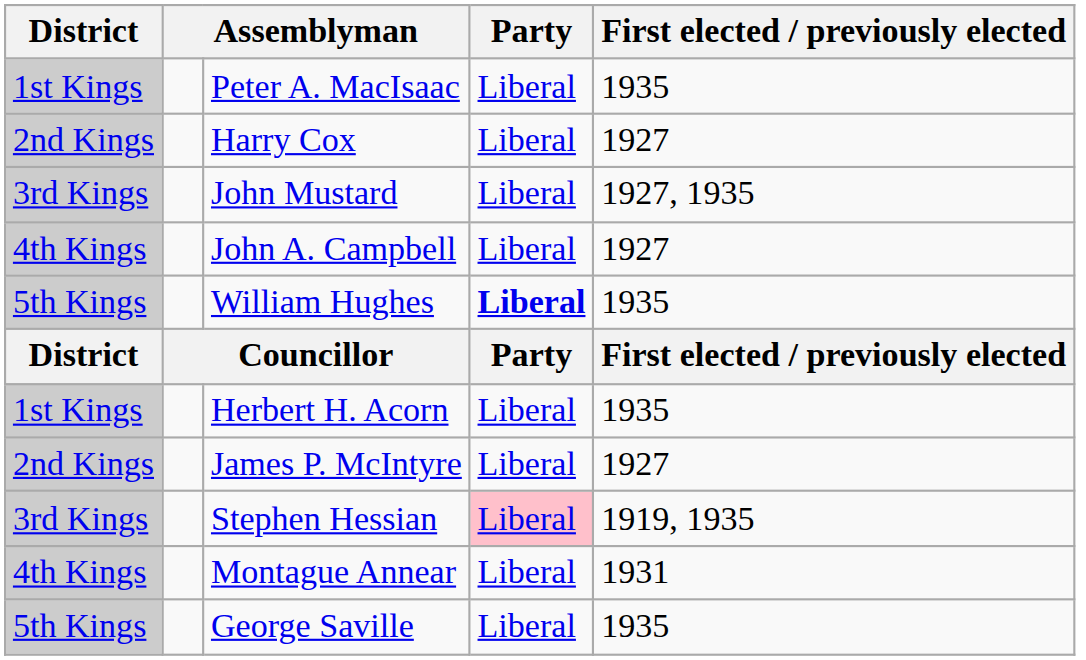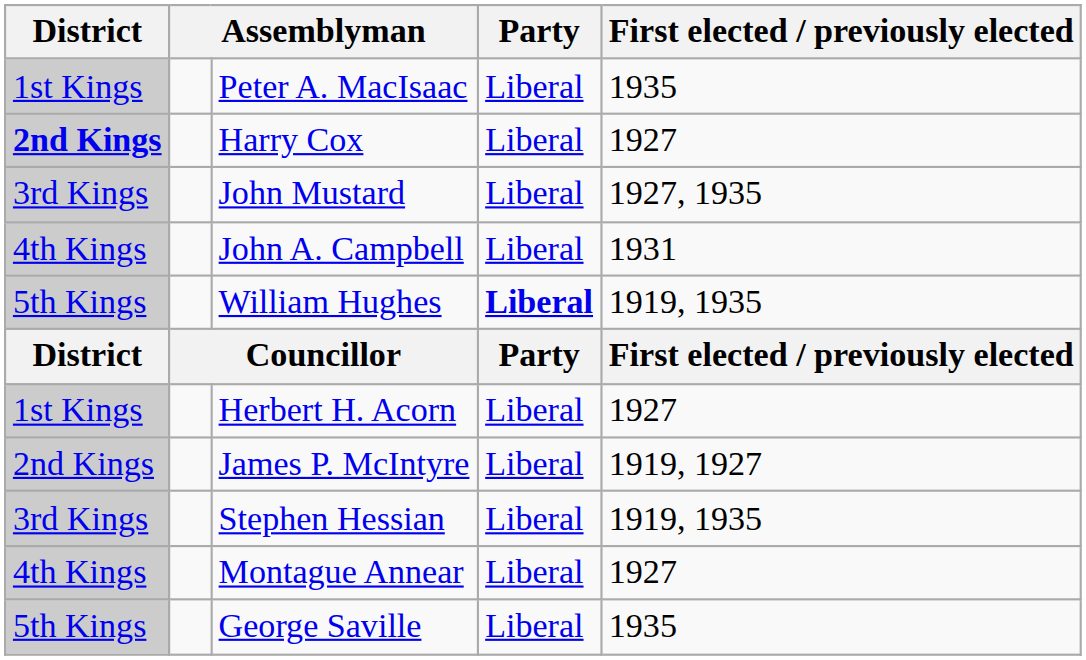 <table class="wikitable sortable">
 <tr>
 <th>District</th>
 <th colspan="2">Assemblyman</th>
 <th>Party</th>
 <th>First elected / previously elected</th>
 </tr>
 <tr>
 <td bgcolor="CCCCCC"><a href='#'>1st Kings</a></td>
 <td>   </td>
 <td><a href='#'>Peter A. MacIsaac</a></td>
 <td><a href='#'>Liberal</a></td>
 <td>1935</td>
 </tr>
 <tr>
-<td bgcolor="CCCCCC"><a href='#'>2nd Kings</a></td>
+<td bgcolor="CCCCCC"><strong><a href='#'>2nd Kings</a></strong></td>
 <td>   </td>
 <td><a href='#'>Harry Cox</a></td>
 <td><a href='#'>Liberal</a></td>
 <td>1927</td>
 </tr>
 <tr>
 <td bgcolor="CCCCCC"><a href='#'>3rd Kings</a></td>
 <td>   </td>
 <td><a href='#'>John Mustard</a></td>
 <td><a href='#'>Liberal</a></td>
 <td>1927, 1935</td>
 </tr>
 <tr>
 <td bgcolor="CCCCCC"><a href='#'>4th Kings</a></td>
 <td>   </td>
 <td><a href='#'>John A. Campbell</a></td>
 <td><a href='#'>Liberal</a></td>
-<td>1927</td>
+<td>1931</td>
 </tr>
 <tr>
 <td bgcolor="CCCCCC"><a href='#'>5th Kings</a></td>
 <td>   </td>
 <td><a href='#'>William Hughes</a></td>
 <td><strong><a href='#'>Liberal</a></strong></td>
-<td>1935</td>
+<td>1919, 1935</td>
 </tr>
 <tr>
 <th>District</th>
 <th colspan="2">Councillor</th>
 <th>Party</th>
 <th>First elected / previously elected</th>
 </tr>
 <tr>
 <td bgcolor="CCCCCC"><a href='#'>1st Kings</a></td>
 <td>   </td>
 <td><a href='#'>Herbert H. Acorn</a></td>
 <td><a href='#'>Liberal</a></td>
-<td>1935</td>
+<td>1927</td>
 </tr>
 <tr>
 <td bgcolor="CCCCCC"><a href='#'>2nd Kings</a></td>
 <td>   </td>
 <td><a href='#'>James P. McIntyre</a></td>
 <td><a href='#'>Liberal</a></td>
-<td>1927</td>
+<td>1919, 1927</td>
 </tr>
 <tr>
 <td bgcolor="CCCCCC"><a href='#'>3rd Kings</a></td>
 <td>   </td>
 <td><a href='#'>Stephen Hessian</a></td>
-<td style="background: pink;"><a href='#'>Liberal</a></td>
+<td><a href='#'>Liberal</a></td>
 <td>1919, 1935</td>
 </tr>
 <tr>
 <td bgcolor="CCCCCC"><a href='#'>4th Kings</a></td>
 <td>   </td>
 <td><a href='#'>Montague Annear</a></td>
 <td><a href='#'>Liberal</a></td>
-<td>1931</td>
+<td>1927</td>
 </tr>
 <tr>
 <td bgcolor="CCCCCC"><a href='#'>5th Kings</a></td>
 <td>   </td>
 <td><a href='#'>George Saville</a></td>
 <td><a href='#'>Liberal</a></td>
 <td>1935</td>
 </tr>
 </table>
